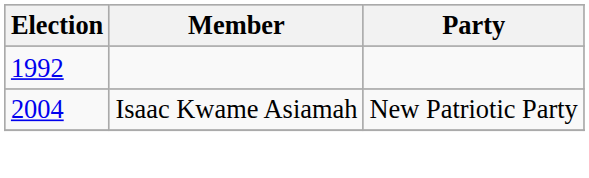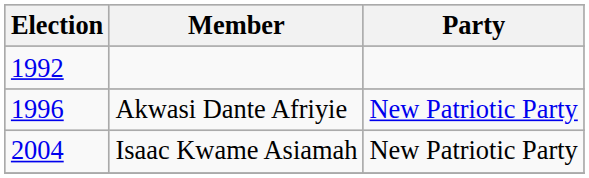 <table class="wikitable">
 <tr>
 <th>Election</th>
 <th>Member</th>
 <th>Party</th>
 </tr>
 <tr>
 <td><a href='#'>1992</a></td>
 <td></td>
 <td></td>
 </tr>
 <tr>
+<td><a href='#'>1996</a></td>
+<td>Akwasi Dante Afriyie</td>
+<td><a href='#'>New Patriotic Party</a></td>
+</tr>
+<tr>
 <td><a href='#'>2004</a></td>
 <td>Isaac Kwame Asiamah</td>
 <td>New Patriotic Party</td>
 </tr>
 <tr>
 </tr>
 </table>
